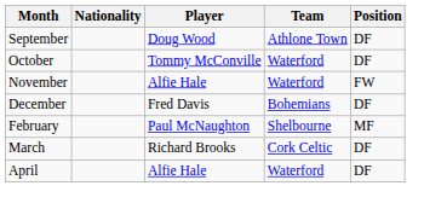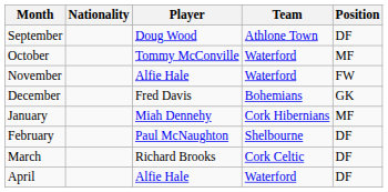 <table class="wikitable sortable">
 <tr>
 <th>Month</th>
 <th>Nationality</th>
 <th>Player</th>
 <th>Team</th>
 <th>Position</th>
 </tr>
 <tr>
 <td>September</td>
 <td></td>
 <td><a href='#'>Doug Wood</a></td>
 <td><a href='#'>Athlone Town</a></td>
 <td>DF</td>
 </tr>
 <tr>
 <td>October</td>
 <td></td>
 <td><a href='#'>Tommy McConville</a></td>
 <td><a href='#'>Waterford</a></td>
-<td>DF</td>
+<td>MF</td>
 </tr>
 <tr>
 <td>November</td>
 <td></td>
 <td><a href='#'>Alfie Hale</a></td>
 <td><a href='#'>Waterford</a></td>
 <td>FW</td>
 </tr>
 <tr>
 <td>December</td>
 <td></td>
 <td>Fred Davis</td>
 <td><a href='#'>Bohemians</a></td>
-<td>DF</td>
+<td>GK</td>
+</tr>
+<tr>
+<td>January</td>
+<td></td>
+<td><a href='#'>Miah Dennehy</a></td>
+<td><a href='#'>Cork Hibernians</a></td>
+<td>MF</td>
 </tr>
 <tr>
 <td>February</td>
 <td></td>
 <td><a href='#'>Paul McNaughton</a></td>
 <td><a href='#'>Shelbourne</a></td>
-<td>MF</td>
+<td>DF</td>
 </tr>
 <tr>
 <td>March</td>
 <td></td>
 <td>Richard Brooks</td>
 <td><a href='#'>Cork Celtic</a></td>
 <td>DF</td>
 </tr>
 <tr>
 <td>April</td>
 <td></td>
 <td><a href='#'>Alfie Hale</a></td>
 <td><a href='#'>Waterford</a></td>
 <td>DF</td>
 </tr>
 </table>
